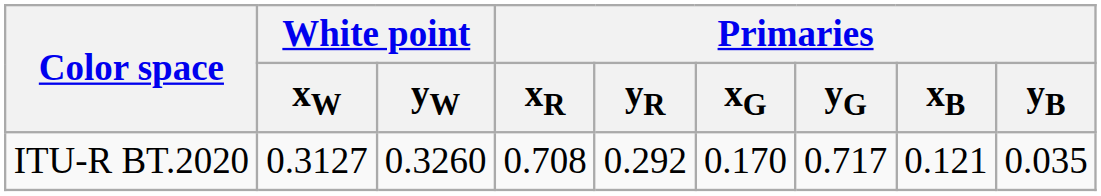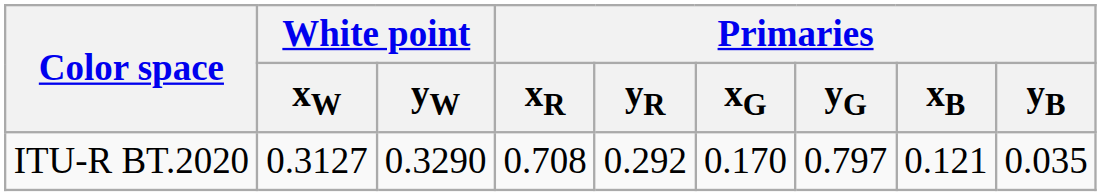 <table class="wikitable">
 <tr>
 <th rowspan="2"><a href='#'>Color space</a></th>
 <th colspan="2"><a href='#'>White point</a></th>
 <th colspan="6"><a href='#'>Primaries</a></th>
 </tr>
 <tr>
 <th>x<sub>W</sub></th>
 <th>y<sub>W</sub></th>
 <th>x<sub>R</sub></th>
 <th>y<sub>R</sub></th>
 <th>x<sub>G</sub></th>
 <th>y<sub>G</sub></th>
 <th>x<sub>B</sub></th>
 <th>y<sub>B</sub></th>
 </tr>
 <tr>
 <td align="center">ITU-R BT.2020</td>
 <td>0.3127</td>
-<td>0.3260</td>
+<td>0.3290</td>
 <td>0.708</td>
 <td>0.292</td>
 <td>0.170</td>
-<td>0.717</td>
+<td>0.797</td>
 <td>0.121</td>
 <td>0.035</td>
 </tr>
 </table>
